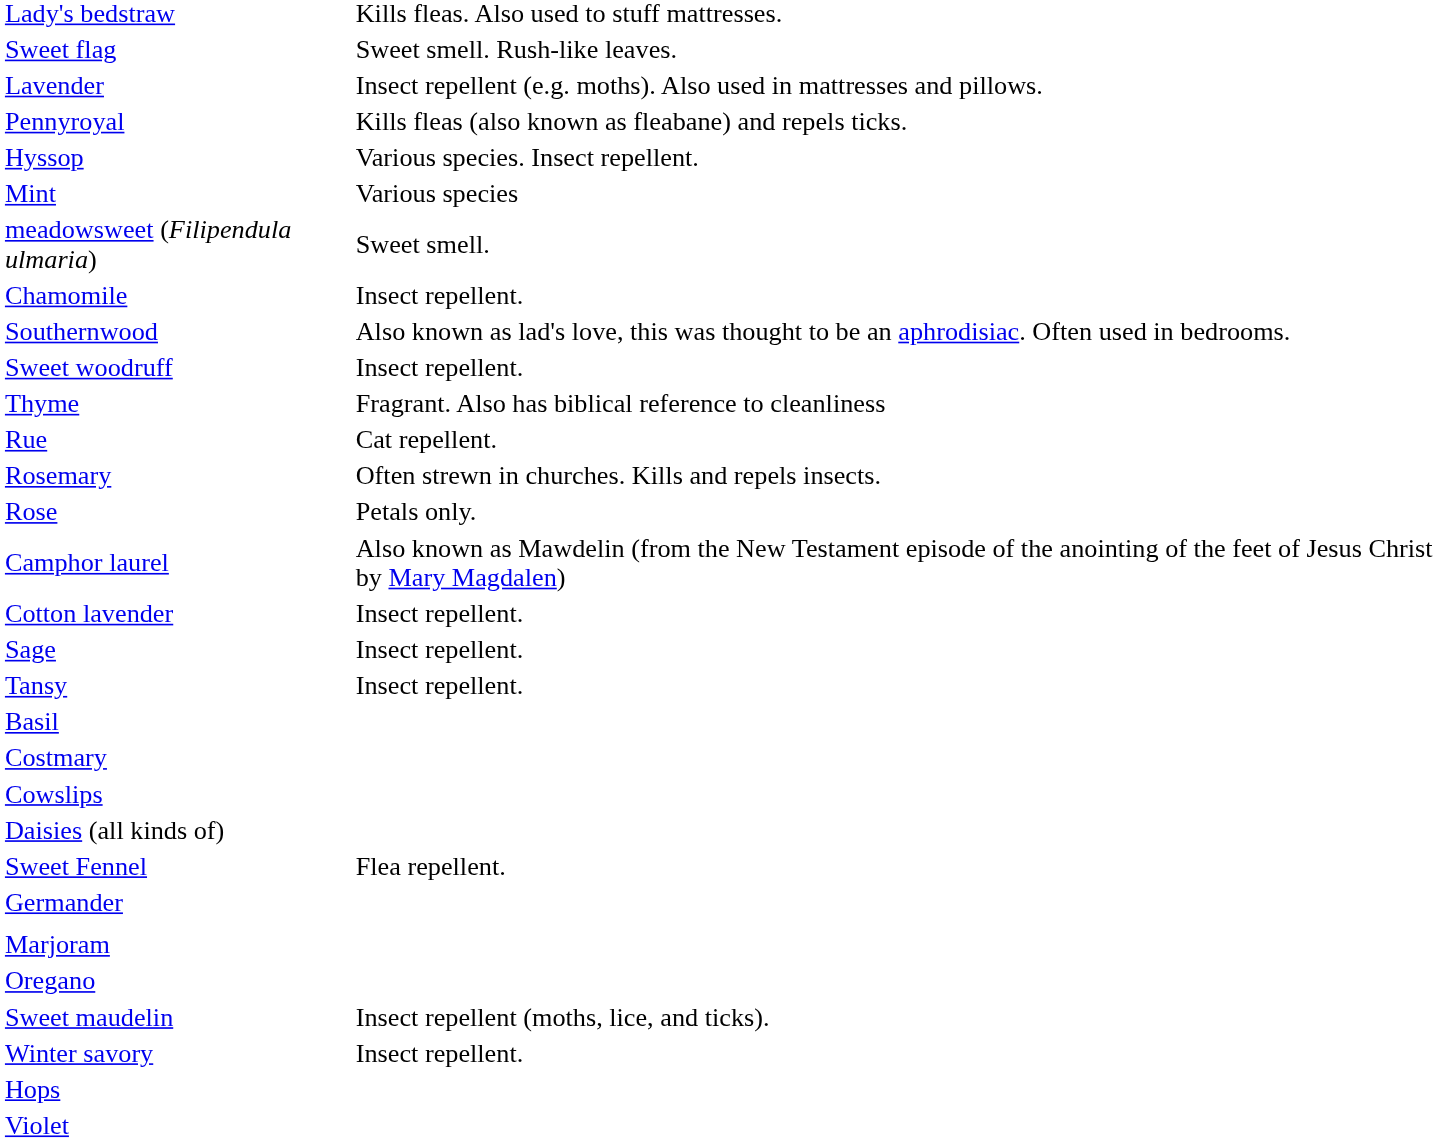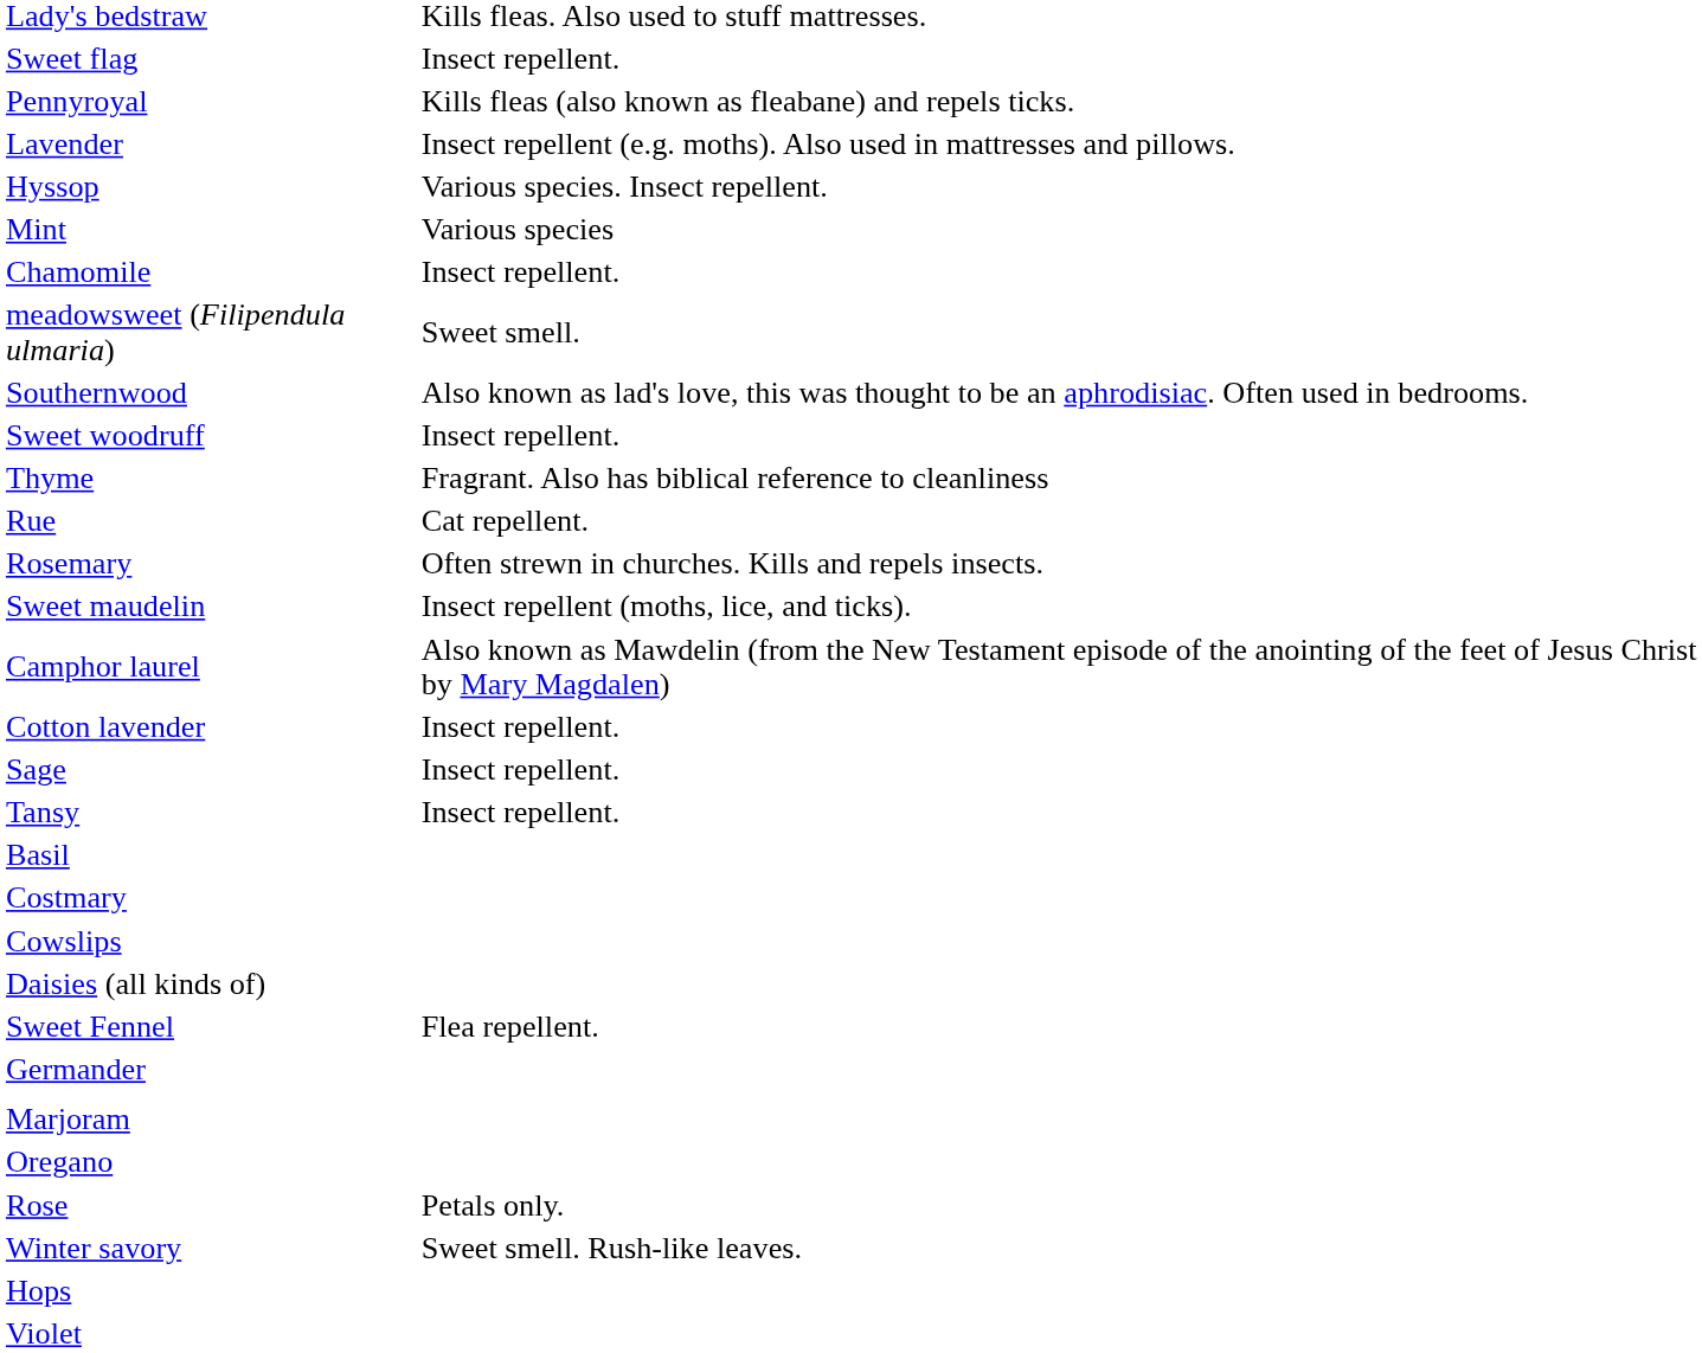 <table>
 <tr>
 <td><a href='#'>Lady's bedstraw</a></td>
 <td>Kills fleas. Also used to stuff mattresses.</td>
 </tr>
 <tr>
 <td><a href='#'>Sweet flag</a></td>
-<td>Sweet smell. Rush-like leaves.</td>
+<td>Insect repellent.</td>
+</tr>
+<tr>
+<td><a href='#'>Pennyroyal</a></td>
+<td>Kills fleas (also known as fleabane) and repels ticks.</td>
 </tr>
 <tr>
 <td><a href='#'>Lavender</a></td>
 <td>Insect repellent (e.g. moths). Also used in mattresses and pillows.</td>
-</tr>
-<tr>
-<td><a href='#'>Pennyroyal</a></td>
-<td>Kills fleas (also known as fleabane) and repels ticks.</td>
 </tr>
 <tr>
 <td><a href='#'>Hyssop</a></td>
 <td>Various species. Insect repellent.</td>
 </tr>
 <tr>
 <td><a href='#'>Mint</a></td>
 <td>Various species</td>
 </tr>
 <tr>
+<td><a href='#'>Chamomile</a></td>
+<td>Insect repellent.</td>
+</tr>
+<tr>
 <td><a href='#'>meadowsweet</a> (<em>Filipendula ulmaria</em>)</td>
 <td>Sweet smell.</td>
-</tr>
-<tr>
-<td><a href='#'>Chamomile</a></td>
-<td>Insect repellent.</td>
 </tr>
 <tr>
 <td><a href='#'>Southernwood</a></td>
 <td>Also known as lad's love, this was thought to be an <a href='#'>aphrodisiac</a>. Often used in bedrooms.</td>
 </tr>
 <tr>
 <td><a href='#'>Sweet woodruff</a></td>
 <td>Insect repellent.</td>
 </tr>
 <tr>
 <td><a href='#'>Thyme</a></td>
 <td>Fragrant. Also has biblical reference to cleanliness </td>
 </tr>
 <tr>
 <td><a href='#'>Rue</a></td>
 <td>Cat repellent.</td>
 </tr>
 <tr>
 <td><a href='#'>Rosemary</a></td>
 <td>Often strewn in churches. Kills and repels insects.</td>
 </tr>
 <tr>
-<td><a href='#'>Rose</a></td>
-<td>Petals only.</td>
+<td><a href='#'>Sweet maudelin</a></td>
+<td>Insect repellent (moths, lice, and ticks).</td>
 </tr>
 <tr>
 <td><a href='#'>Camphor laurel</a></td>
 <td>Also known as Mawdelin (from the New Testament episode of the anointing of the feet of Jesus Christ by <a href='#'>Mary Magdalen</a>)</td>
 </tr>
 <tr>
 <td><a href='#'>Cotton lavender</a></td>
 <td>Insect repellent.</td>
 </tr>
 <tr>
 <td><a href='#'>Sage</a></td>
 <td>Insect repellent.</td>
 </tr>
 <tr>
 <td><a href='#'>Tansy</a></td>
 <td>Insect repellent.</td>
 </tr>
 <tr>
 <td><a href='#'>Basil</a></td>
 </tr>
 <tr>
 <td><a href='#'>Costmary</a></td>
 </tr>
 <tr>
 <td><a href='#'>Cowslips</a></td>
 </tr>
 <tr>
 <td><a href='#'>Daisies</a> (all kinds of)</td>
 </tr>
 <tr>
 <td><a href='#'>Sweet Fennel</a></td>
 <td>Flea repellent.</td>
 </tr>
 <tr>
 <td><a href='#'>Germander</a></td>
 </tr>
 <tr>
 </tr>
 <tr Spike Lavender>
 </tr>
 <tr>
 <td><a href='#'>Marjoram</a></td>
 </tr>
 <tr>
 <td><a href='#'>Oregano</a></td>
 </tr>
 <tr>
-<td><a href='#'>Sweet maudelin</a></td>
-<td>Insect repellent (moths, lice, and ticks).</td>
+<td><a href='#'>Rose</a></td>
+<td>Petals only.</td>
 </tr>
 <tr>
 <td><a href='#'>Winter savory</a></td>
-<td>Insect repellent.</td>
+<td>Sweet smell. Rush-like leaves.</td>
 </tr>
 <tr>
 <td><a href='#'>Hops</a></td>
 </tr>
 <tr>
 <td><a href='#'>Violet</a></td>
 </tr>
 <tr>
 </tr>
 </table>
